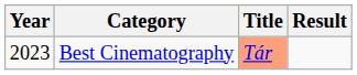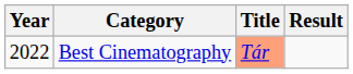 <table class="wikitable">
 <tr>
 <th>Year</th>
 <th>Category</th>
 <th>Title</th>
 <th>Result</th>
 </tr>
 <tr>
-<td>2023</td>
+<td>2022</td>
 <td><a href='#'>Best Cinematography</a></td>
 <td style="background: lightsalmon;"><em><a href='#'>Tár</a></em></td>
 <td></td>
 </tr>
 </table>
